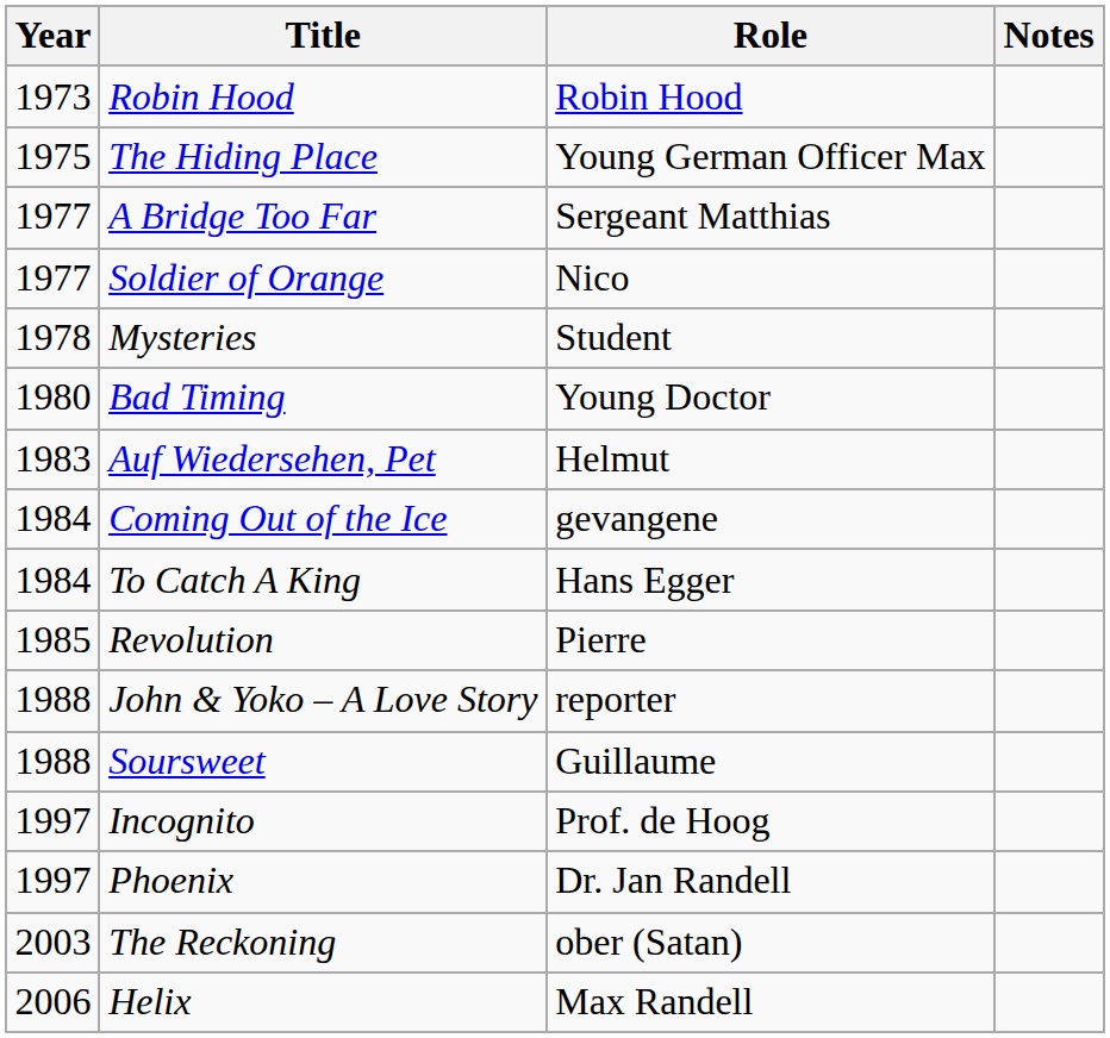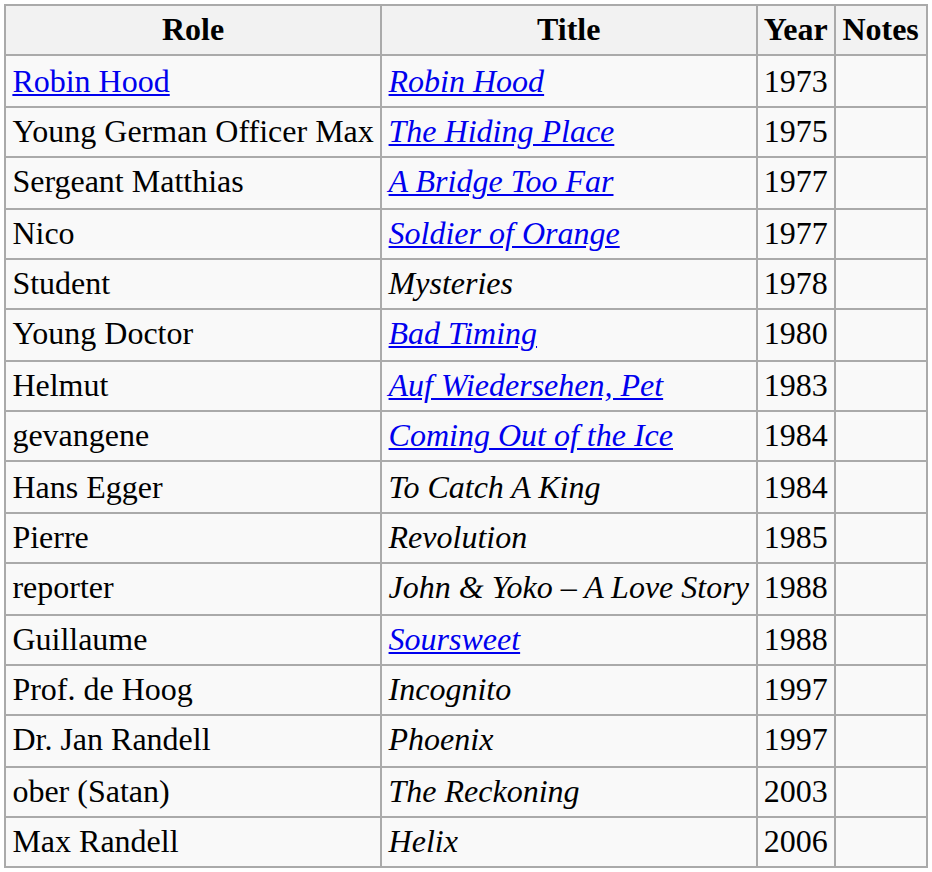 <table class="wikitable">
 <tr>
+<th>Role</th>
+<th>Title</th>
 <th>Year</th>
-<th>Title</th>
-<th>Role</th>
 <th>Notes</th>
 </tr>
 <tr>
+<td><a href='#'>Robin Hood</a></td>
+<td><em><a href='#'>Robin Hood</a></em></td>
 <td>1973</td>
-<td><em><a href='#'>Robin Hood</a></em></td>
-<td><a href='#'>Robin Hood</a></td>
 <td></td>
 </tr>
 <tr>
+<td>Young German Officer Max</td>
+<td><em><a href='#'>The Hiding Place</a></em></td>
 <td>1975</td>
-<td><em><a href='#'>The Hiding Place</a></em></td>
-<td>Young German Officer Max</td>
 <td></td>
 </tr>
 <tr>
+<td>Sergeant Matthias</td>
+<td><em><a href='#'>A Bridge Too Far</a></em></td>
 <td>1977</td>
-<td><em><a href='#'>A Bridge Too Far</a></em></td>
-<td>Sergeant Matthias</td>
 <td></td>
 </tr>
 <tr>
+<td>Nico</td>
+<td><em><a href='#'>Soldier of Orange</a></em></td>
 <td>1977</td>
-<td><em><a href='#'>Soldier of Orange</a></em></td>
-<td>Nico</td>
 <td></td>
 </tr>
 <tr>
+<td>Student</td>
+<td><em>Mysteries</em></td>
 <td>1978</td>
-<td><em>Mysteries</em></td>
-<td>Student</td>
 <td></td>
 </tr>
 <tr>
+<td>Young Doctor</td>
+<td><em><a href='#'>Bad Timing</a></em></td>
 <td>1980</td>
-<td><em><a href='#'>Bad Timing</a></em></td>
-<td>Young Doctor</td>
 <td></td>
 </tr>
 <tr>
+<td>Helmut</td>
+<td><em><a href='#'>Auf Wiedersehen, Pet</a></em></td>
 <td>1983</td>
-<td><em><a href='#'>Auf Wiedersehen, Pet</a></em></td>
-<td>Helmut</td>
 <td></td>
 </tr>
 <tr>
+<td>gevangene</td>
+<td><em><a href='#'>Coming Out of the Ice</a></em></td>
 <td>1984</td>
-<td><em><a href='#'>Coming Out of the Ice</a></em></td>
-<td>gevangene</td>
 <td></td>
 </tr>
 <tr>
+<td>Hans Egger</td>
+<td><em>To Catch A King</em></td>
 <td>1984</td>
-<td><em>To Catch A King</em></td>
-<td>Hans Egger</td>
 <td></td>
 </tr>
 <tr>
+<td>Pierre</td>
+<td><em>Revolution</em></td>
 <td>1985</td>
-<td><em>Revolution</em></td>
-<td>Pierre</td>
 <td></td>
 </tr>
 <tr>
+<td>reporter</td>
+<td><em>John & Yoko – A Love Story</em></td>
 <td>1988</td>
-<td><em>John & Yoko – A Love Story</em></td>
-<td>reporter</td>
 <td></td>
 </tr>
 <tr>
+<td>Guillaume</td>
+<td><em><a href='#'>Soursweet</a></em></td>
 <td>1988</td>
-<td><em><a href='#'>Soursweet</a></em></td>
-<td>Guillaume</td>
 <td></td>
 </tr>
 <tr>
+<td>Prof. de Hoog</td>
+<td><em>Incognito</em></td>
 <td>1997</td>
-<td><em>Incognito</em></td>
-<td>Prof. de Hoog</td>
 <td></td>
 </tr>
 <tr>
+<td>Dr. Jan Randell</td>
+<td><em>Phoenix</em></td>
 <td>1997</td>
-<td><em>Phoenix</em></td>
-<td>Dr. Jan Randell</td>
 <td></td>
 </tr>
 <tr>
+<td>ober (Satan)</td>
+<td><em>The Reckoning</em></td>
 <td>2003</td>
-<td><em>The Reckoning</em></td>
-<td>ober (Satan)</td>
 <td></td>
 </tr>
 <tr>
+<td>Max Randell</td>
+<td><em>Helix</em></td>
 <td>2006</td>
-<td><em>Helix</em></td>
-<td>Max Randell</td>
 <td></td>
 </tr>
 </table>
